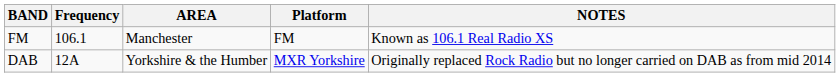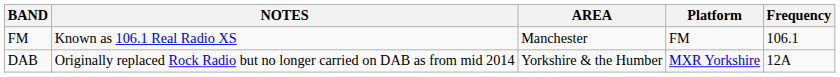 <table class="wikitable">
 <tr>
 <th>BAND</th>
-<th>Frequency</th>
+<th>NOTES</th>
 <th>AREA</th>
 <th>Platform</th>
-<th>NOTES</th>
+<th>Frequency</th>
 </tr>
 <tr>
 <td>FM</td>
-<td>106.1</td>
+<td>Known as <a href='#'>106.1 Real Radio XS</a></td>
 <td>Manchester</td>
 <td>FM</td>
-<td>Known as <a href='#'>106.1 Real Radio XS</a></td>
+<td>106.1</td>
 </tr>
 <tr>
 <td>DAB</td>
-<td>12A</td>
+<td>Originally replaced <a href='#'>Rock Radio</a> but no longer carried on DAB as from mid 2014</td>
 <td>Yorkshire & the Humber</td>
 <td><a href='#'>MXR Yorkshire</a></td>
-<td>Originally replaced <a href='#'>Rock Radio</a> but no longer carried on DAB as from mid 2014</td>
+<td>12A</td>
 </tr>
 </table>
